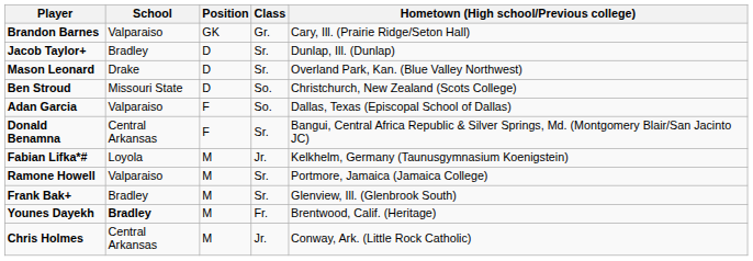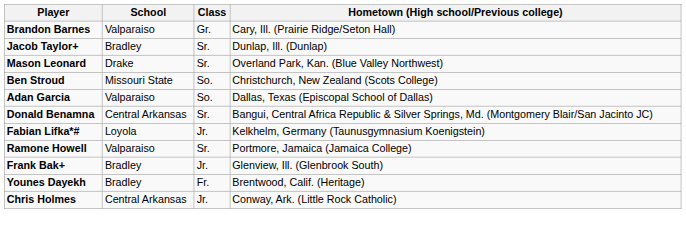 <table class="wikitable sortable" style="text-align: left; width:80%">
 <tr>
 <th>Player</th>
 <th>School</th>
-<th>Position</th>
 <th>Class</th>
 <th>Hometown (High school/Previous college)</th>
 </tr>
 <tr>
 <td><strong>Brandon Barnes</strong></td>
 <td>Valparaiso</td>
-<td>GK</td>
 <td>Gr.</td>
 <td>Cary, Ill. (Prairie Ridge/Seton Hall)</td>
 </tr>
 <tr>
 <td><strong>Jacob Taylor+</strong></td>
 <td>Bradley</td>
-<td>D</td>
 <td>Sr.</td>
 <td>Dunlap, Ill. (Dunlap)</td>
 </tr>
 <tr>
 <td><strong>Mason Leonard</strong></td>
 <td>Drake</td>
-<td>D</td>
 <td>Sr.</td>
 <td>Overland Park, Kan. (Blue Valley Northwest)</td>
 </tr>
 <tr>
 <td><strong>Ben Stroud</strong></td>
 <td>Missouri State</td>
-<td>D</td>
 <td>So.</td>
 <td>Christchurch, New Zealand (Scots College)</td>
 </tr>
 <tr>
 <td><strong>Adan Garcia</strong></td>
 <td>Valparaiso</td>
-<td>F</td>
 <td>So.</td>
 <td>Dallas, Texas (Episcopal School of Dallas)</td>
 </tr>
 <tr>
 <td><strong>Donald Benamna</strong></td>
 <td>Central Arkansas</td>
-<td>F</td>
 <td>Sr.</td>
 <td>Bangui, Central Africa Republic & Silver Springs, Md. (Montgomery Blair/San Jacinto JC)</td>
 </tr>
 <tr>
 <td><strong>Fabian Lifka*#</strong></td>
 <td>Loyola</td>
-<td>M</td>
 <td>Jr.</td>
 <td>Kelkhelm, Germany (Taunusgymnasium Koenigstein)</td>
 </tr>
 <tr>
 <td><strong>Ramone Howell</strong></td>
 <td>Valparaiso</td>
-<td>M</td>
 <td>Sr.</td>
 <td>Portmore, Jamaica (Jamaica College)</td>
 </tr>
 <tr>
 <td><strong>Frank Bak+</strong></td>
 <td>Bradley</td>
-<td>M</td>
-<td>Sr.</td>
+<td>Jr.</td>
 <td>Glenview, Ill. (Glenbrook South)</td>
 </tr>
 <tr>
 <td><strong>Younes Dayekh</strong></td>
-<td><strong>Bradley</strong></td>
-<td>M</td>
+<td>Bradley</td>
 <td>Fr.</td>
 <td>Brentwood, Calif. (Heritage)</td>
 </tr>
 <tr>
 <td><strong>Chris Holmes</strong></td>
 <td>Central Arkansas</td>
-<td>M</td>
 <td>Jr.</td>
 <td>Conway, Ark. (Little Rock Catholic)</td>
 </tr>
 </table>
